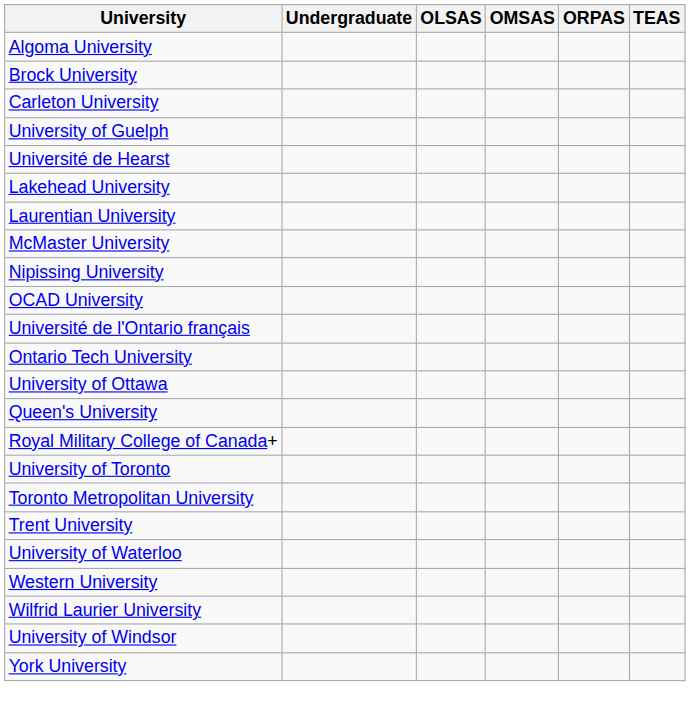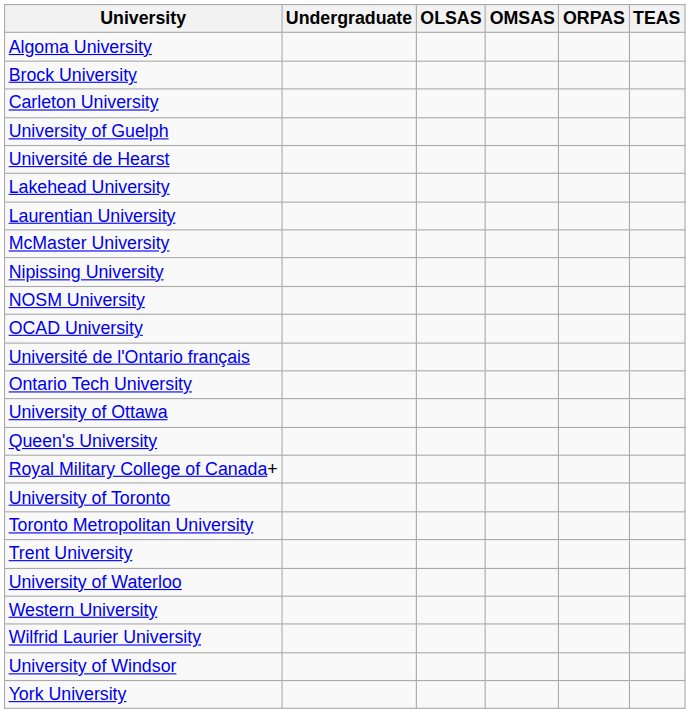 <table class="wikitable">
 <tr>
 <th>University</th>
 <th>Undergraduate</th>
 <th>OLSAS</th>
 <th>OMSAS</th>
 <th>ORPAS</th>
 <th>TEAS</th>
 </tr>
 <tr>
 <td><a href='#'>Algoma University</a></td>
 <td></td>
 <td></td>
 <td></td>
 <td></td>
 <td></td>
 </tr>
 <tr>
 <td><a href='#'>Brock University</a></td>
 <td></td>
 <td></td>
 <td></td>
 <td></td>
 <td></td>
 </tr>
 <tr>
 <td><a href='#'>Carleton University</a></td>
 <td></td>
 <td></td>
 <td></td>
 <td></td>
 <td></td>
 </tr>
 <tr>
 <td><a href='#'>University of Guelph</a></td>
 <td></td>
 <td></td>
 <td></td>
 <td></td>
 <td></td>
 </tr>
 <tr>
 <td><a href='#'>Université de Hearst</a></td>
 <td></td>
 <td></td>
 <td></td>
 <td></td>
 <td></td>
 </tr>
 <tr>
 <td><a href='#'>Lakehead University</a></td>
 <td></td>
 <td></td>
 <td></td>
 <td></td>
 <td></td>
 </tr>
 <tr>
 <td><a href='#'>Laurentian University</a></td>
 <td></td>
 <td></td>
 <td></td>
 <td></td>
 <td></td>
 </tr>
 <tr>
 <td><a href='#'>McMaster University</a></td>
 <td></td>
 <td></td>
 <td></td>
 <td></td>
 <td></td>
 </tr>
 <tr>
 <td><a href='#'>Nipissing University</a></td>
+<td></td>
+<td></td>
+<td></td>
+<td></td>
+<td></td>
+</tr>
+<tr>
+<td><a href='#'>NOSM University</a></td>
 <td></td>
 <td></td>
 <td></td>
 <td></td>
 <td></td>
 </tr>
 <tr>
 <td><a href='#'>OCAD University</a></td>
 <td></td>
 <td></td>
 <td></td>
 <td></td>
 <td></td>
 </tr>
 <tr>
 <td><a href='#'>Université de l'Ontario français</a></td>
 <td></td>
 <td></td>
 <td></td>
 <td></td>
 <td></td>
 </tr>
 <tr>
 <td><a href='#'>Ontario Tech University</a></td>
 <td></td>
 <td></td>
 <td></td>
 <td></td>
 <td></td>
 </tr>
 <tr>
 <td><a href='#'>University of Ottawa</a></td>
 <td></td>
 <td></td>
 <td></td>
 <td></td>
 <td></td>
 </tr>
 <tr>
 <td><a href='#'>Queen's University</a></td>
 <td></td>
 <td></td>
 <td></td>
 <td></td>
 <td></td>
 </tr>
 <tr>
 <td><a href='#'>Royal Military College of Canada</a>+</td>
 <td></td>
 <td></td>
 <td></td>
 <td></td>
 <td></td>
 </tr>
 <tr>
 <td><a href='#'>University of Toronto</a></td>
 <td></td>
 <td></td>
 <td></td>
 <td></td>
 <td></td>
 </tr>
 <tr>
 <td><a href='#'>Toronto Metropolitan University</a></td>
 <td></td>
 <td></td>
 <td></td>
 <td></td>
 <td></td>
 </tr>
 <tr>
 <td><a href='#'>Trent University</a></td>
 <td></td>
 <td></td>
 <td></td>
 <td></td>
 <td></td>
 </tr>
 <tr>
 <td><a href='#'>University of Waterloo</a></td>
 <td></td>
 <td></td>
 <td></td>
 <td></td>
 <td></td>
 </tr>
 <tr>
 <td><a href='#'>Western University</a></td>
 <td></td>
 <td></td>
 <td></td>
 <td></td>
 <td></td>
 </tr>
 <tr>
 <td><a href='#'>Wilfrid Laurier University</a></td>
 <td></td>
 <td></td>
 <td></td>
 <td></td>
 <td></td>
 </tr>
 <tr>
 <td><a href='#'>University of Windsor</a></td>
 <td></td>
 <td></td>
 <td></td>
 <td></td>
 <td></td>
 </tr>
 <tr>
 <td><a href='#'>York University</a></td>
 <td></td>
 <td></td>
 <td></td>
 <td></td>
 <td></td>
 </tr>
 </table>
